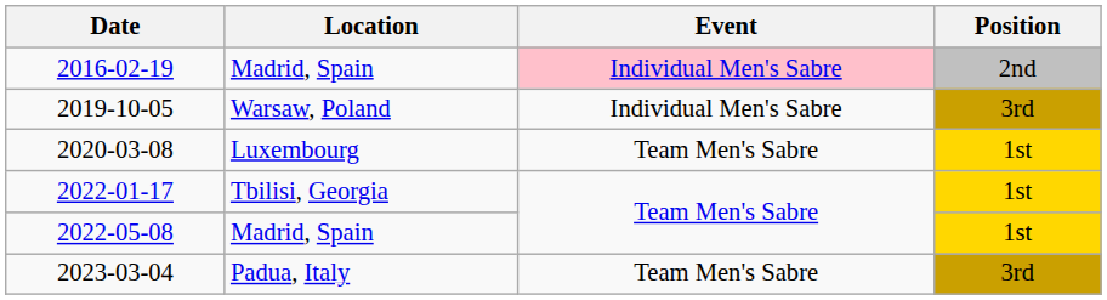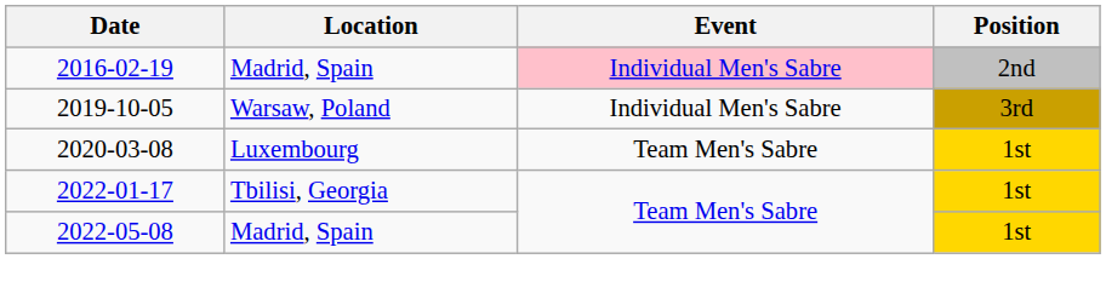 <table class="wikitable" width="50%" style="font-size:90%; text-align:center;">
 <tr>
 <th>Date</th>
 <th>Location</th>
 <th>Event</th>
 <th>Position</th>
 </tr>
 <tr>
 <td><a href='#'>2016-02-19</a></td>
 <td rowspan="1" align="left"> <a href='#'>Madrid</a>, <a href='#'>Spain</a></td>
 <td style="background: pink;"><a href='#'>Individual Men's Sabre</a></td>
 <td bgcolor="silver">2nd</td>
 </tr>
 <tr>
 <td>2019-10-05</td>
 <td rowspan="1" align="left"> <a href='#'>Warsaw</a>, <a href='#'>Poland</a></td>
 <td>Individual Men's Sabre</td>
 <td bgcolor="caramel">3rd</td>
 </tr>
 <tr>
 <td>2020-03-08</td>
 <td rowspan="1" align="left"> <a href='#'>Luxembourg</a></td>
 <td>Team Men's Sabre</td>
 <td bgcolor="gold">1st</td>
 </tr>
 <tr>
 <td><a href='#'>2022-01-17</a></td>
 <td rowspan="1" align="left"> <a href='#'>Tbilisi</a>, <a href='#'>Georgia</a></td>
 <td rowspan="2"><a href='#'>Team Men's Sabre</a></td>
 <td bgcolor="gold">1st</td>
 </tr>
 <tr>
 <td><a href='#'>2022-05-08</a></td>
 <td rowspan="1" align="left"> <a href='#'>Madrid</a>, <a href='#'>Spain</a></td>
 <td bgcolor="gold">1st</td>
 </tr>
-<tr>
-<td>2023-03-04</td>
-<td rowspan="1" align="left"> <a href='#'>Padua</a>, <a href='#'>Italy</a></td>
-<td>Team Men's Sabre</td>
-<td bgcolor="caramel">3rd</td>
-</tr>
 </table>
